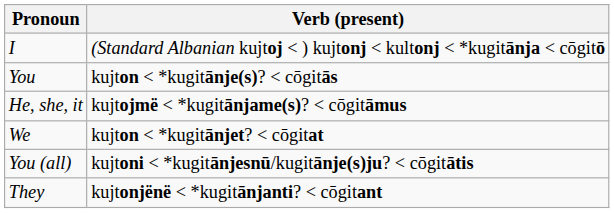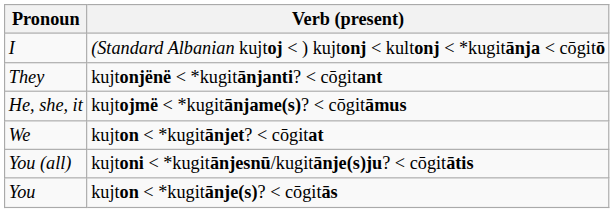 <table class="wikitable">
 <tr>
 <th>Pronoun</th>
 <th>Verb (present)</th>
 </tr>
 <tr>
 <td><em>I</em></td>
 <td><em>(Standard Albanian</em> kujt<strong>oj</strong> < ) kujt<strong>onj</strong> < kult<strong>onj</strong> < *kugit<strong>ānja</strong> < cōgit<strong>ō</strong></td>
 </tr>
 <tr>
-<td><em>You</em></td>
-<td>kujt<strong>on</strong> < *kugit<strong>ānje(s)</strong>? < cōgit<strong>ās</strong></td>
+<td><em>They</em></td>
+<td>kujt<strong>onjënë</strong> < *kugit<strong>ānjanti</strong>? < cōgit<strong>ant</strong></td>
 </tr>
 <tr>
 <td><em>He, she, it</em></td>
 <td>kujt<strong>ojmë</strong> < *kugit<strong>ānjame(s)</strong>? < cōgit<strong>āmus</strong></td>
 </tr>
 <tr>
 <td><em>We</em></td>
 <td>kujt<strong>on</strong> < *kugit<strong>ānjet</strong>? < cōgit<strong>at</strong></td>
 </tr>
 <tr>
 <td><em>You (all)</em></td>
 <td>kujt<strong>oni</strong> < *kugit<strong>ānjesnū</strong>/kugit<strong>ānje(s)ju</strong>? < cōgit<strong>ātis</strong></td>
 </tr>
 <tr>
-<td><em>They</em></td>
-<td>kujt<strong>onjënë</strong> < *kugit<strong>ānjanti</strong>? < cōgit<strong>ant</strong></td>
+<td><em>You</em></td>
+<td>kujt<strong>on</strong> < *kugit<strong>ānje(s)</strong>? < cōgit<strong>ās</strong></td>
 </tr>
 </table>
